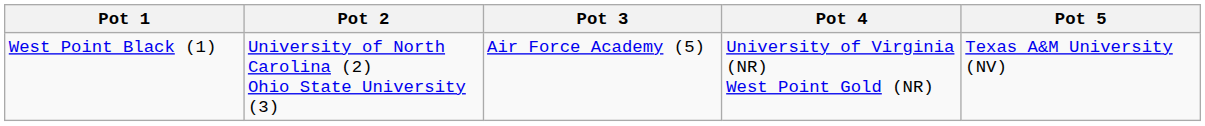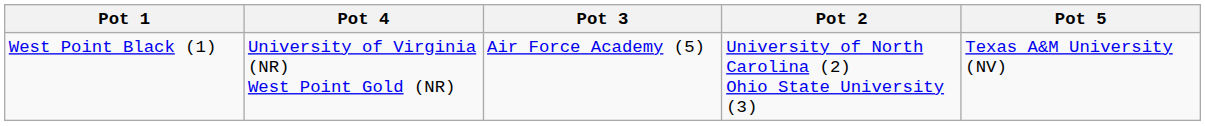 <table class="wikitable" style="width:900px">
 <tr>
 <th width=20%>Pot 1</th>
+<th width=20%>Pot 4</th>
+<th width=20%>Pot 3</th>
 <th width=20%>Pot 2</th>
-<th width=20%>Pot 3</th>
-<th width=20%>Pot 4</th>
 <th width=20%>Pot 5</th>
 </tr>
 <tr>
 <td valign="top"><a href='#'>West Point Black</a> (1)</td>
+<td valign="top"><a href='#'>University of Virginia</a> (NR)<br><a href='#'>West Point Gold</a> (NR)</td>
+<td valign="top"><a href='#'>Air Force Academy</a> (5)</td>
 <td valign="top"><a href='#'>University of North Carolina</a> (2)<br><a href='#'>Ohio State University</a> (3)</td>
-<td valign="top"><a href='#'>Air Force Academy</a> (5)</td>
-<td valign="top"><a href='#'>University of Virginia</a> (NR)<br><a href='#'>West Point Gold</a> (NR)</td>
 <td valign="top"><a href='#'>Texas A&M University</a> (NV)</td>
 </tr>
 </table>
